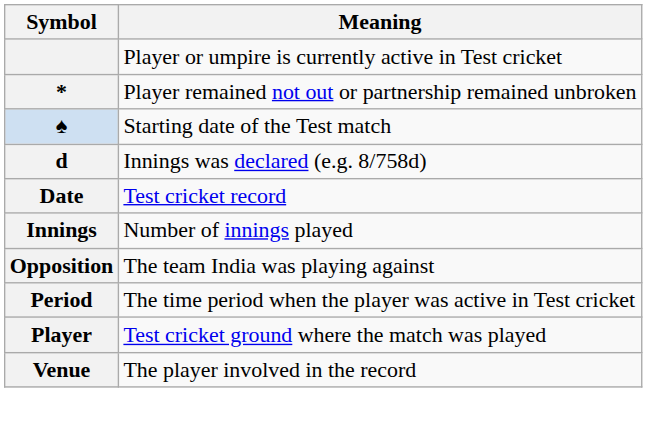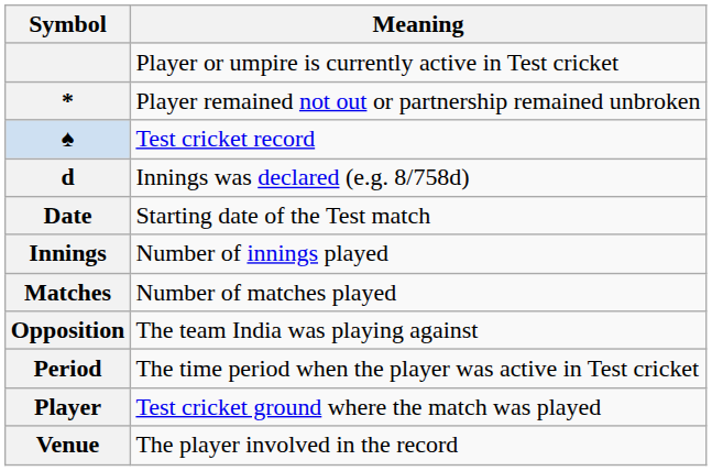 <table class="wikitable">
 <tr>
 <th scope=col>Symbol</th>
 <th scope=col>Meaning</th>
 </tr>
 <tr>
 <th scope=row></th>
 <td>Player or umpire is currently active in Test cricket</td>
 </tr>
 <tr>
 <th scope=row>*</th>
 <td>Player remained <a href='#'>not out</a> or partnership remained unbroken</td>
 </tr>
 <tr>
 <th scope=row style=background:#cee0f2;>♠</th>
-<td>Starting date of the Test match</td>
+<td><a href='#'>Test cricket record</a></td>
 </tr>
 <tr>
 <th scope=row>d</th>
 <td>Innings was <a href='#'>declared</a> (e.g. 8/758d)</td>
 </tr>
 <tr>
 <th scope=row>Date</th>
-<td><a href='#'>Test cricket record</a></td>
+<td>Starting date of the Test match</td>
 </tr>
 <tr>
 <th scope=row>Innings</th>
 <td>Number of <a href='#'>innings</a> played</td>
+</tr>
+<tr>
+<th scope=row>Matches</th>
+<td>Number of matches played</td>
 </tr>
 <tr>
 <th scope=row>Opposition</th>
 <td>The team India was playing against</td>
 </tr>
 <tr>
 <th scope=row>Period</th>
 <td>The time period when the player was active in Test cricket</td>
 </tr>
 <tr>
 <th scope=row>Player</th>
 <td><a href='#'>Test cricket ground</a> where the match was played</td>
 </tr>
 <tr>
 <th scope=row>Venue</th>
 <td>The player involved in the record</td>
 </tr>
 </table>
